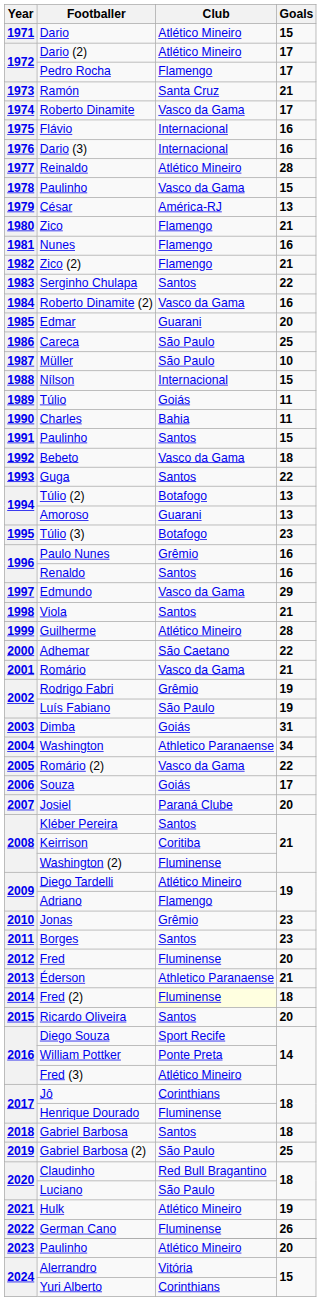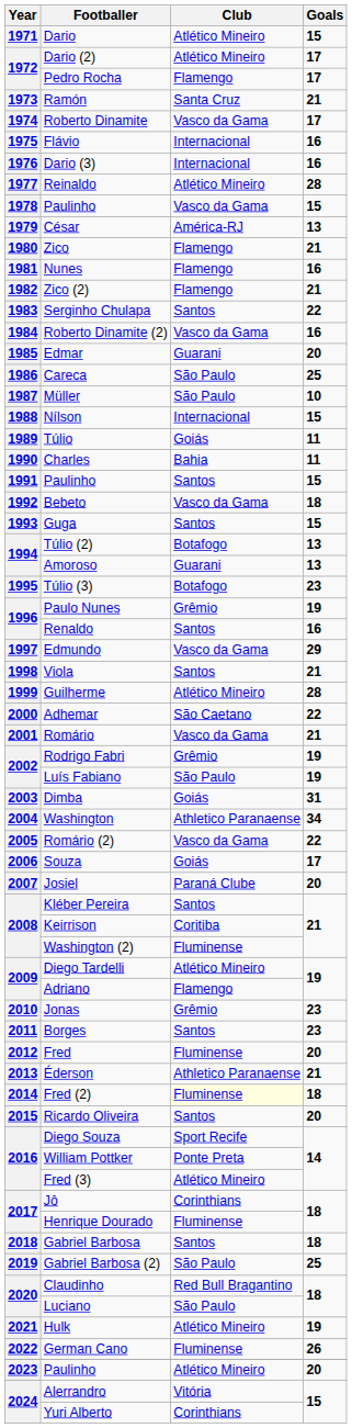 <table class="wikitable sortable plainrowheaders">
 <tr>
 <th>Year</th>
 <th>Footballer</th>
 <th>Club</th>
 <th>Goals</th>
 </tr>
 <tr>
 <th><a href='#'>1971</a></th>
 <td><a href='#'>Dario</a></td>
 <td><a href='#'>Atlético Mineiro</a></td>
 <td><strong>15</strong></td>
 </tr>
 <tr>
 <th rowspan=2><a href='#'>1972</a></th>
 <td><a href='#'>Dario</a> (2)</td>
 <td><a href='#'>Atlético Mineiro</a></td>
 <td><strong>17</strong></td>
 </tr>
 <tr>
 <td><a href='#'>Pedro Rocha</a></td>
 <td><a href='#'>Flamengo</a></td>
 <td><strong>17</strong></td>
 </tr>
 <tr>
 <th><a href='#'>1973</a></th>
 <td><a href='#'>Ramón</a></td>
 <td><a href='#'>Santa Cruz</a></td>
 <td><strong>21</strong></td>
 </tr>
 <tr>
 <th><a href='#'>1974</a></th>
 <td><a href='#'>Roberto Dinamite</a></td>
 <td><a href='#'>Vasco da Gama</a></td>
 <td><strong>17</strong></td>
 </tr>
 <tr>
 <th><a href='#'>1975</a></th>
 <td><a href='#'>Flávio</a></td>
 <td><a href='#'>Internacional</a></td>
 <td><strong>16</strong></td>
 </tr>
 <tr>
 <th><a href='#'>1976</a></th>
 <td><a href='#'>Dario</a> (3)</td>
 <td><a href='#'>Internacional</a></td>
 <td><strong>16</strong></td>
 </tr>
 <tr>
 <th><a href='#'>1977</a></th>
 <td><a href='#'>Reinaldo</a></td>
 <td><a href='#'>Atlético Mineiro</a></td>
 <td><strong>28</strong></td>
 </tr>
 <tr>
 <th><a href='#'>1978</a></th>
 <td><a href='#'>Paulinho</a></td>
 <td><a href='#'>Vasco da Gama</a></td>
 <td><strong>15</strong></td>
 </tr>
 <tr>
 <th><a href='#'>1979</a></th>
 <td><a href='#'>César</a></td>
 <td><a href='#'>América-RJ</a></td>
 <td><strong>13</strong></td>
 </tr>
 <tr>
 <th><a href='#'>1980</a></th>
 <td><a href='#'>Zico</a></td>
 <td><a href='#'>Flamengo</a></td>
 <td><strong>21</strong></td>
 </tr>
 <tr>
 <th><a href='#'>1981</a></th>
 <td><a href='#'>Nunes</a></td>
 <td><a href='#'>Flamengo</a></td>
 <td><strong>16</strong></td>
 </tr>
 <tr>
 <th><a href='#'>1982</a></th>
 <td><a href='#'>Zico</a> (2)</td>
 <td><a href='#'>Flamengo</a></td>
 <td><strong>21</strong></td>
 </tr>
 <tr>
 <th><a href='#'>1983</a></th>
 <td><a href='#'>Serginho Chulapa</a></td>
 <td><a href='#'>Santos</a></td>
 <td><strong>22</strong></td>
 </tr>
 <tr>
 <th><a href='#'>1984</a></th>
 <td><a href='#'>Roberto Dinamite</a> (2)</td>
 <td><a href='#'>Vasco da Gama</a></td>
 <td><strong>16</strong></td>
 </tr>
 <tr>
 <th><a href='#'>1985</a></th>
 <td><a href='#'>Edmar</a></td>
 <td><a href='#'>Guarani</a></td>
 <td><strong>20</strong></td>
 </tr>
 <tr>
 <th><a href='#'>1986</a></th>
 <td><a href='#'>Careca</a></td>
 <td><a href='#'>São Paulo</a></td>
 <td><strong>25</strong></td>
 </tr>
 <tr>
 <th><a href='#'>1987</a></th>
 <td><a href='#'>Müller</a></td>
 <td><a href='#'>São Paulo</a></td>
 <td><strong>10</strong></td>
 </tr>
 <tr>
 <th><a href='#'>1988</a></th>
 <td><a href='#'>Nílson</a></td>
 <td><a href='#'>Internacional</a></td>
 <td><strong>15</strong></td>
 </tr>
 <tr>
 <th><a href='#'>1989</a></th>
 <td><a href='#'>Túlio</a></td>
 <td><a href='#'>Goiás</a></td>
 <td><strong>11</strong></td>
 </tr>
 <tr>
 <th><a href='#'>1990</a></th>
 <td><a href='#'>Charles</a></td>
 <td><a href='#'>Bahia</a></td>
 <td><strong>11</strong></td>
 </tr>
 <tr>
 <th><a href='#'>1991</a></th>
 <td><a href='#'>Paulinho</a></td>
 <td><a href='#'>Santos</a></td>
 <td><strong>15</strong></td>
 </tr>
 <tr>
 <th><a href='#'>1992</a></th>
 <td><a href='#'>Bebeto</a></td>
 <td><a href='#'>Vasco da Gama</a></td>
 <td><strong>18</strong></td>
 </tr>
 <tr>
 <th><a href='#'>1993</a></th>
 <td><a href='#'>Guga</a></td>
 <td><a href='#'>Santos</a></td>
-<td><strong>22</strong></td>
+<td><strong>15</strong></td>
 </tr>
 <tr>
 <th rowspan=2><a href='#'>1994</a></th>
 <td><a href='#'>Túlio</a> (2)</td>
 <td><a href='#'>Botafogo</a></td>
 <td><strong>13</strong></td>
 </tr>
 <tr>
 <td><a href='#'>Amoroso</a></td>
 <td><a href='#'>Guarani</a></td>
 <td><strong>13</strong></td>
 </tr>
 <tr>
 <th><a href='#'>1995</a></th>
 <td><a href='#'>Túlio</a> (3)</td>
 <td><a href='#'>Botafogo</a></td>
 <td><strong>23</strong></td>
 </tr>
 <tr>
 <th rowspan=2><a href='#'>1996</a></th>
 <td><a href='#'>Paulo Nunes</a></td>
 <td><a href='#'>Grêmio</a></td>
-<td><strong>16</strong></td>
+<td><strong>19</strong></td>
 </tr>
 <tr>
 <td><a href='#'>Renaldo</a></td>
 <td><a href='#'>Santos</a></td>
 <td><strong>16</strong></td>
 </tr>
 <tr>
 <th><a href='#'>1997</a></th>
 <td><a href='#'>Edmundo</a></td>
 <td><a href='#'>Vasco da Gama</a></td>
 <td><strong>29</strong></td>
 </tr>
 <tr>
 <th><a href='#'>1998</a></th>
 <td><a href='#'>Viola</a></td>
 <td><a href='#'>Santos</a></td>
 <td><strong>21</strong></td>
 </tr>
 <tr>
 <th><a href='#'>1999</a></th>
 <td><a href='#'>Guilherme</a></td>
 <td><a href='#'>Atlético Mineiro</a></td>
 <td><strong>28</strong></td>
 </tr>
 <tr>
 <th><a href='#'>2000</a></th>
 <td><a href='#'>Adhemar</a></td>
 <td><a href='#'>São Caetano</a></td>
 <td><strong>22</strong></td>
 </tr>
 <tr>
 <th><a href='#'>2001</a></th>
 <td><a href='#'>Romário</a></td>
 <td><a href='#'>Vasco da Gama</a></td>
 <td><strong>21</strong></td>
 </tr>
 <tr>
 <th rowspan=2><a href='#'>2002</a></th>
 <td><a href='#'>Rodrigo Fabri</a></td>
 <td><a href='#'>Grêmio</a></td>
 <td><strong>19</strong></td>
 </tr>
 <tr>
 <td><a href='#'>Luís Fabiano</a></td>
 <td><a href='#'>São Paulo</a></td>
 <td><strong>19</strong></td>
 </tr>
 <tr>
 <th><a href='#'>2003</a></th>
 <td><a href='#'>Dimba</a></td>
 <td><a href='#'>Goiás</a></td>
 <td><strong>31</strong></td>
 </tr>
 <tr>
 <th><a href='#'>2004</a></th>
 <td><a href='#'>Washington</a></td>
 <td><a href='#'>Athletico Paranaense</a></td>
 <td><strong>34</strong></td>
 </tr>
 <tr>
 <th><a href='#'>2005</a></th>
 <td><a href='#'>Romário</a> (2)</td>
 <td><a href='#'>Vasco da Gama</a></td>
 <td><strong>22</strong></td>
 </tr>
 <tr>
 <th><a href='#'>2006</a></th>
 <td><a href='#'>Souza</a></td>
 <td><a href='#'>Goiás</a></td>
 <td><strong>17</strong></td>
 </tr>
 <tr>
 <th><a href='#'>2007</a></th>
 <td><a href='#'>Josiel</a></td>
 <td><a href='#'>Paraná Clube</a></td>
 <td><strong>20</strong></td>
 </tr>
 <tr>
 <th rowspan=3><a href='#'>2008</a></th>
 <td><a href='#'>Kléber Pereira</a></td>
 <td><a href='#'>Santos</a></td>
 <td rowspan=3><strong>21</strong></td>
 </tr>
 <tr>
 <td><a href='#'>Keirrison</a></td>
 <td><a href='#'>Coritiba</a></td>
 </tr>
 <tr>
 <td><a href='#'>Washington</a> (2)</td>
 <td><a href='#'>Fluminense</a></td>
 </tr>
 <tr>
 <th rowspan=2><a href='#'>2009</a></th>
 <td><a href='#'>Diego Tardelli</a></td>
 <td><a href='#'>Atlético Mineiro</a></td>
 <td rowspan=2><strong>19</strong></td>
 </tr>
 <tr>
 <td><a href='#'>Adriano</a></td>
 <td><a href='#'>Flamengo</a></td>
 </tr>
 <tr>
 <th><a href='#'>2010</a></th>
 <td><a href='#'>Jonas</a></td>
 <td><a href='#'>Grêmio</a></td>
 <td><strong>23</strong></td>
 </tr>
 <tr>
 <th><a href='#'>2011</a></th>
 <td><a href='#'>Borges</a></td>
 <td><a href='#'>Santos</a></td>
 <td><strong>23</strong></td>
 </tr>
 <tr>
 <th><a href='#'>2012</a></th>
 <td><a href='#'>Fred</a></td>
 <td><a href='#'>Fluminense</a></td>
 <td><strong>20</strong></td>
 </tr>
 <tr>
 <th><a href='#'>2013</a></th>
 <td><a href='#'>Éderson</a></td>
 <td><a href='#'>Athletico Paranaense</a></td>
 <td><strong>21</strong></td>
 </tr>
 <tr>
 <th><a href='#'>2014</a></th>
 <td><a href='#'>Fred</a> (2)</td>
 <td style="background: lightyellow;"><a href='#'>Fluminense</a></td>
 <td><strong>18</strong></td>
 </tr>
 <tr>
 <th><a href='#'>2015</a></th>
 <td><a href='#'>Ricardo Oliveira</a></td>
 <td><a href='#'>Santos</a></td>
 <td><strong>20</strong></td>
 </tr>
 <tr>
 <th rowspan=3><a href='#'>2016</a></th>
 <td><a href='#'>Diego Souza</a></td>
 <td><a href='#'>Sport Recife</a></td>
 <td rowspan=3><strong>14</strong></td>
 </tr>
 <tr>
 <td><a href='#'>William Pottker</a></td>
 <td><a href='#'>Ponte Preta</a></td>
 </tr>
 <tr>
 <td><a href='#'>Fred</a> (3)</td>
 <td><a href='#'>Atlético Mineiro</a></td>
 </tr>
 <tr>
 <th rowspan=2><a href='#'>2017</a></th>
 <td><a href='#'>Jô</a></td>
 <td><a href='#'>Corinthians</a></td>
 <td rowspan=2><strong>18</strong></td>
 </tr>
 <tr>
 <td><a href='#'>Henrique Dourado</a></td>
 <td><a href='#'>Fluminense</a></td>
 </tr>
 <tr>
 <th><a href='#'>2018</a></th>
 <td><a href='#'>Gabriel Barbosa</a></td>
 <td><a href='#'>Santos</a></td>
 <td><strong>18</strong></td>
 </tr>
 <tr>
 <th><a href='#'>2019</a></th>
 <td><a href='#'>Gabriel Barbosa</a> (2)</td>
 <td><a href='#'>São Paulo</a></td>
 <td><strong>25</strong></td>
 </tr>
 <tr>
 <th rowspan=2><a href='#'>2020</a></th>
 <td><a href='#'>Claudinho</a></td>
 <td><a href='#'>Red Bull Bragantino</a></td>
 <td rowspan=2><strong>18</strong></td>
 </tr>
 <tr>
 <td><a href='#'>Luciano</a></td>
 <td><a href='#'>São Paulo</a></td>
 </tr>
 <tr>
 <th><a href='#'>2021</a></th>
 <td><a href='#'>Hulk</a></td>
 <td><a href='#'>Atlético Mineiro</a></td>
 <td><strong>19</strong></td>
 </tr>
 <tr>
 <th><a href='#'>2022</a></th>
 <td><a href='#'>German Cano</a></td>
 <td><a href='#'>Fluminense</a></td>
 <td><strong>26</strong></td>
 </tr>
 <tr>
 </tr>
 <tr>
 <th><a href='#'>2023</a></th>
 <td><a href='#'>Paulinho</a></td>
 <td><a href='#'>Atlético Mineiro</a></td>
 <td><strong>20</strong></td>
 </tr>
 <tr>
 <th rowspan=2><a href='#'>2024</a></th>
 <td><a href='#'>Alerrandro</a></td>
 <td><a href='#'>Vitória</a></td>
 <td rowspan=2><strong>15</strong></td>
 </tr>
 <tr>
 <td><a href='#'>Yuri Alberto</a></td>
 <td><a href='#'>Corinthians</a></td>
 </tr>
 </table>
